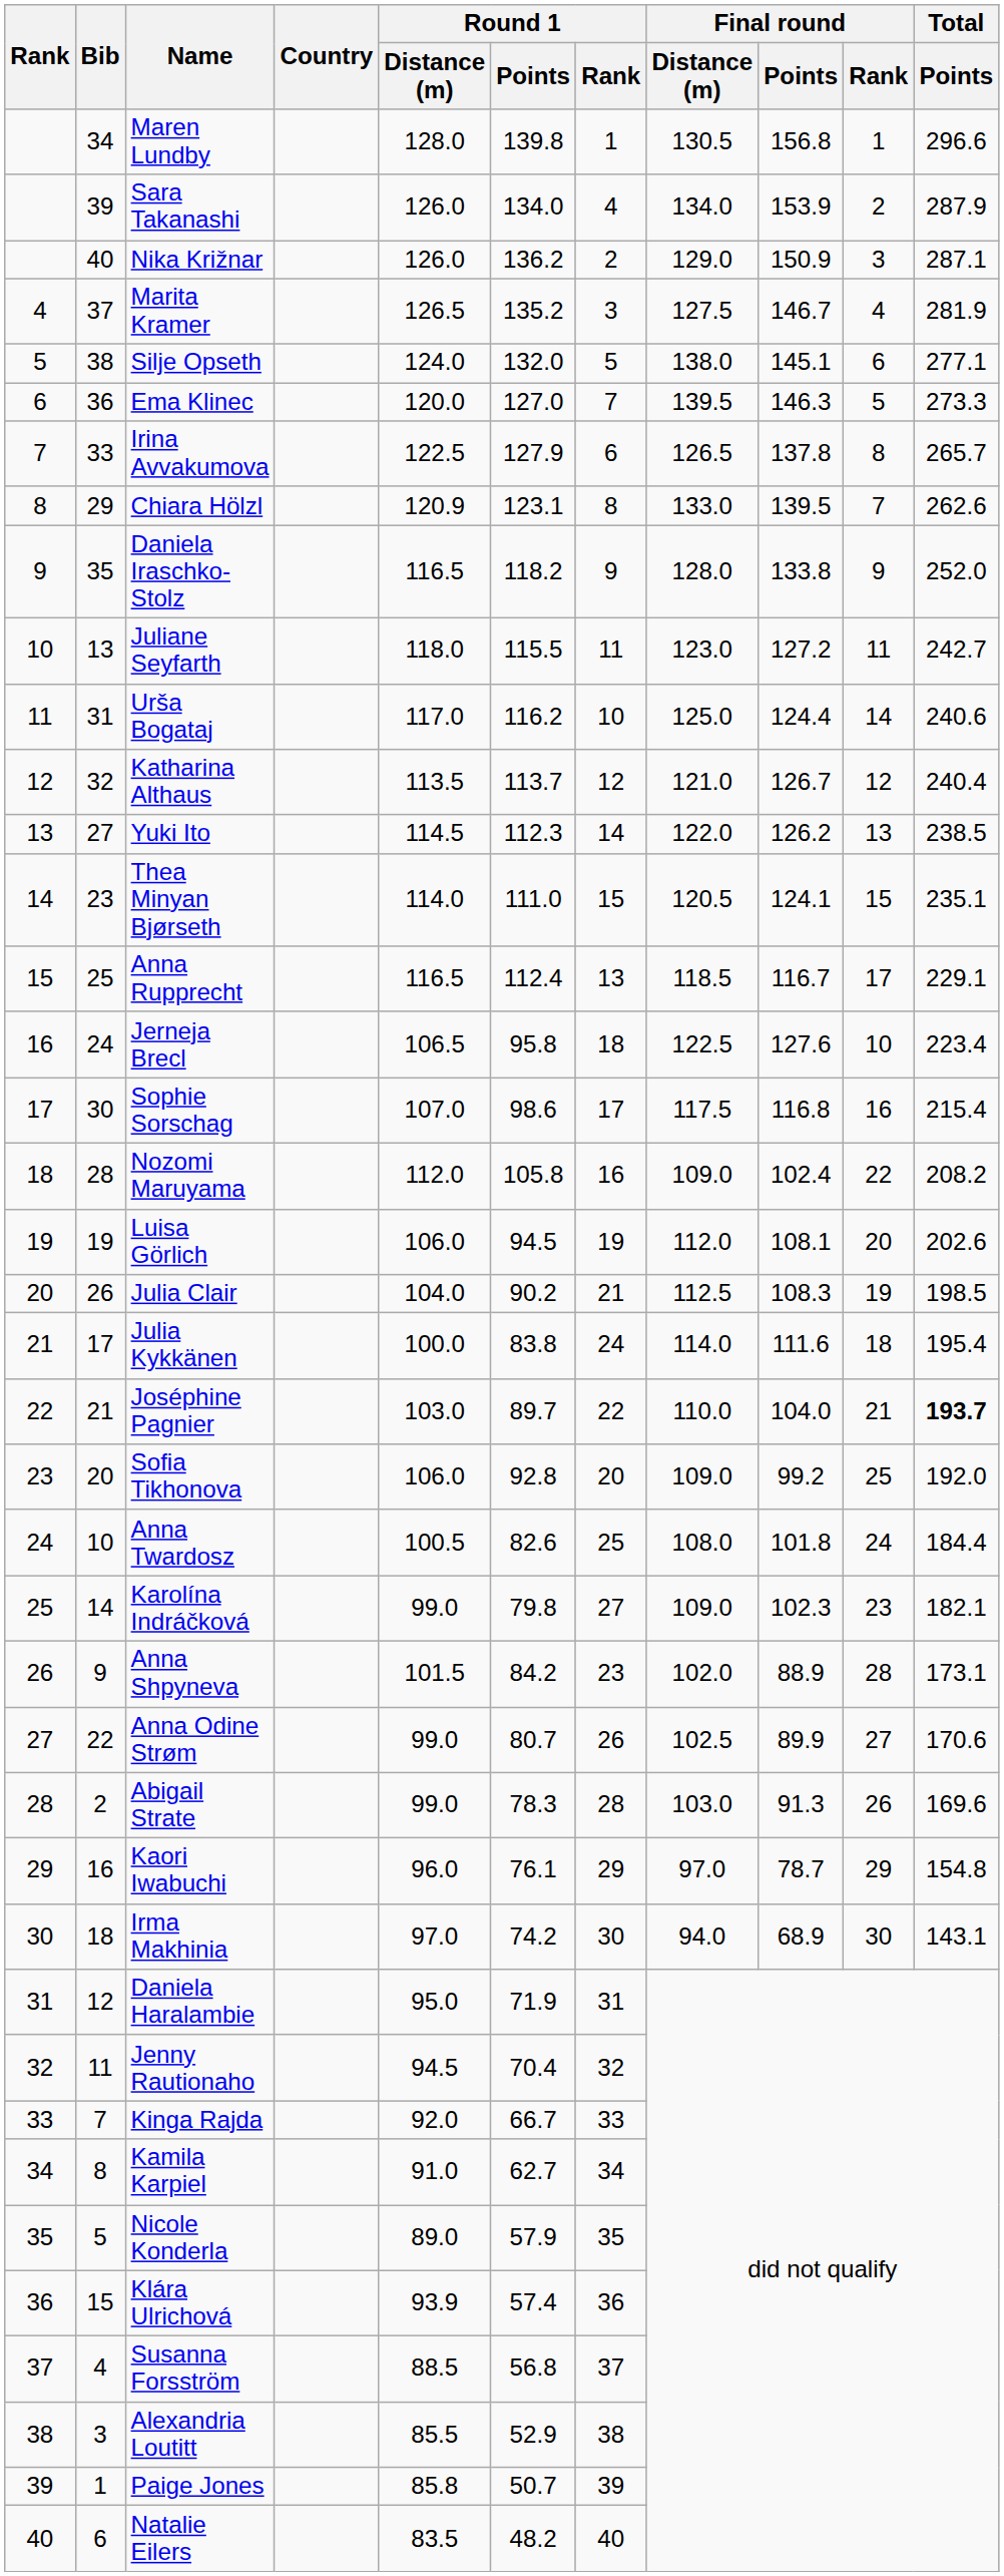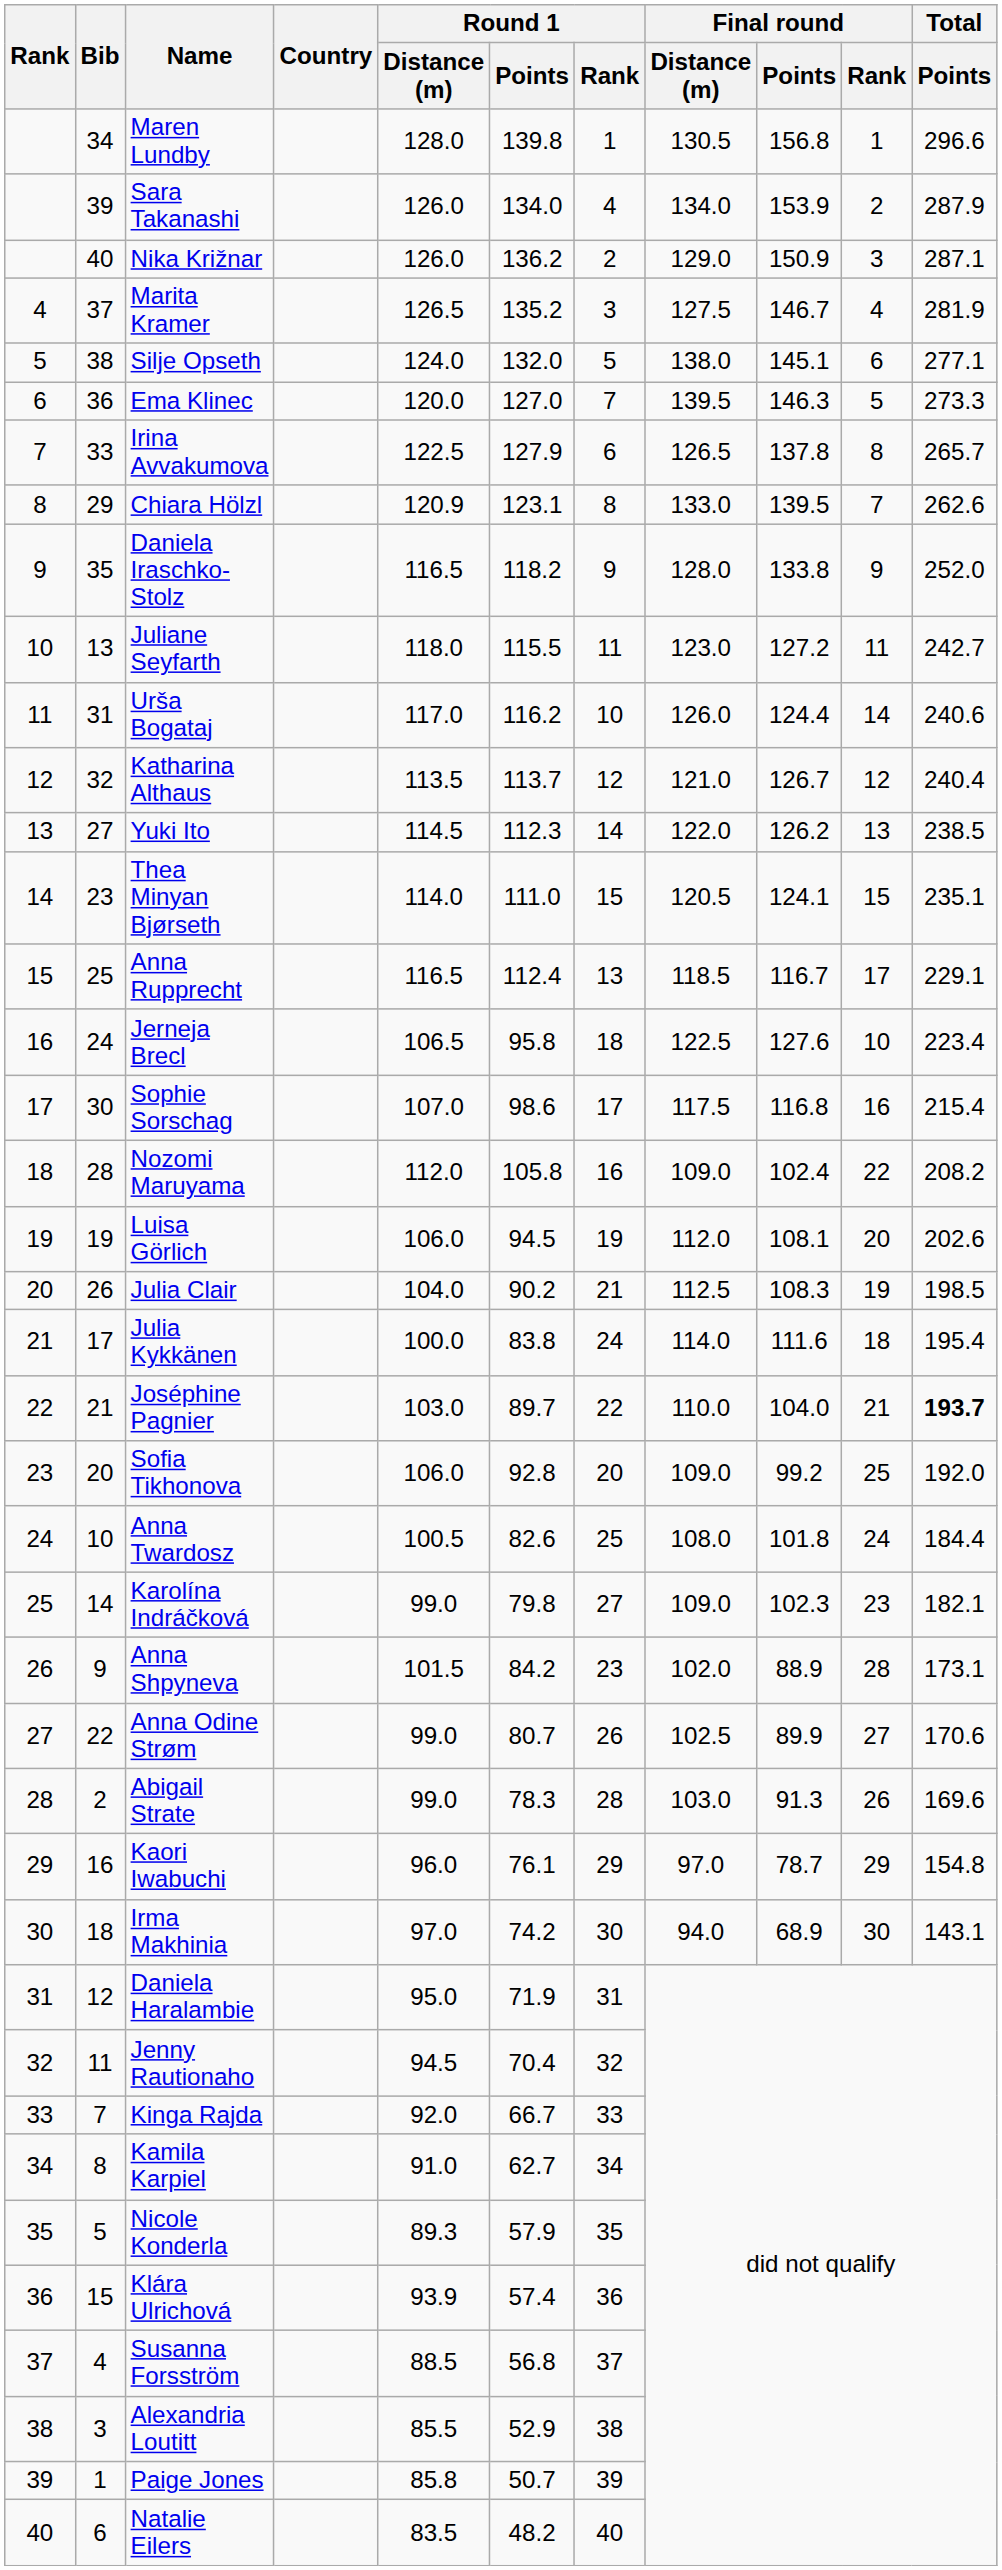 <table class="wikitable sortable" style="text-align:center">
 <tr>
 <th rowspan=2>Rank</th>
 <th rowspan=2>Bib</th>
 <th rowspan=2>Name</th>
 <th rowspan=2>Country</th>
 <th colspan=3>Round 1</th>
 <th colspan=3>Final round</th>
 <th>Total</th>
 </tr>
 <tr>
 <th>Distance (m)</th>
 <th>Points</th>
 <th>Rank</th>
 <th>Distance (m)</th>
 <th>Points</th>
 <th>Rank</th>
 <th>Points</th>
 </tr>
 <tr>
 <td></td>
 <td>34</td>
 <td align=left><a href='#'>Maren Lundby</a></td>
 <td align=left></td>
 <td>128.0</td>
 <td>139.8</td>
 <td>1</td>
 <td>130.5</td>
 <td>156.8</td>
 <td>1</td>
 <td>296.6</td>
 </tr>
 <tr>
 <td></td>
 <td>39</td>
 <td align=left><a href='#'>Sara Takanashi</a></td>
 <td align=left></td>
 <td>126.0</td>
 <td>134.0</td>
 <td>4</td>
 <td>134.0</td>
 <td>153.9</td>
 <td>2</td>
 <td>287.9</td>
 </tr>
 <tr>
 <td></td>
 <td>40</td>
 <td align=left><a href='#'>Nika Križnar</a></td>
 <td align=left></td>
 <td>126.0</td>
 <td>136.2</td>
 <td>2</td>
 <td>129.0</td>
 <td>150.9</td>
 <td>3</td>
 <td>287.1</td>
 </tr>
 <tr>
 <td>4</td>
 <td>37</td>
 <td align=left><a href='#'>Marita Kramer</a></td>
 <td align=left></td>
 <td>126.5</td>
 <td>135.2</td>
 <td>3</td>
 <td>127.5</td>
 <td>146.7</td>
 <td>4</td>
 <td>281.9</td>
 </tr>
 <tr>
 <td>5</td>
 <td>38</td>
 <td align=left><a href='#'>Silje Opseth</a></td>
 <td align=left></td>
 <td>124.0</td>
 <td>132.0</td>
 <td>5</td>
 <td>138.0</td>
 <td>145.1</td>
 <td>6</td>
 <td>277.1</td>
 </tr>
 <tr>
 <td>6</td>
 <td>36</td>
 <td align=left><a href='#'>Ema Klinec</a></td>
 <td align=left></td>
 <td>120.0</td>
 <td>127.0</td>
 <td>7</td>
 <td>139.5</td>
 <td>146.3</td>
 <td>5</td>
 <td>273.3</td>
 </tr>
 <tr>
 <td>7</td>
 <td>33</td>
 <td align=left><a href='#'>Irina Avvakumova</a></td>
 <td align=left></td>
 <td>122.5</td>
 <td>127.9</td>
 <td>6</td>
 <td>126.5</td>
 <td>137.8</td>
 <td>8</td>
 <td>265.7</td>
 </tr>
 <tr>
 <td>8</td>
 <td>29</td>
 <td align=left><a href='#'>Chiara Hölzl</a></td>
 <td align=left></td>
 <td>120.9</td>
 <td>123.1</td>
 <td>8</td>
 <td>133.0</td>
 <td>139.5</td>
 <td>7</td>
 <td>262.6</td>
 </tr>
 <tr>
 <td>9</td>
 <td>35</td>
 <td align=left><a href='#'>Daniela Iraschko-Stolz</a></td>
 <td align=left></td>
 <td>116.5</td>
 <td>118.2</td>
 <td>9</td>
 <td>128.0</td>
 <td>133.8</td>
 <td>9</td>
 <td>252.0</td>
 </tr>
 <tr>
 <td>10</td>
 <td>13</td>
 <td align=left><a href='#'>Juliane Seyfarth</a></td>
 <td align=left></td>
 <td>118.0</td>
 <td>115.5</td>
 <td>11</td>
 <td>123.0</td>
 <td>127.2</td>
 <td>11</td>
 <td>242.7</td>
 </tr>
 <tr>
 <td>11</td>
 <td>31</td>
 <td align=left><a href='#'>Urša Bogataj</a></td>
 <td align=left></td>
 <td>117.0</td>
 <td>116.2</td>
 <td>10</td>
-<td>125.0</td>
+<td>126.0</td>
 <td>124.4</td>
 <td>14</td>
 <td>240.6</td>
 </tr>
 <tr>
 <td>12</td>
 <td>32</td>
 <td align=left><a href='#'>Katharina Althaus</a></td>
 <td align=left></td>
 <td>113.5</td>
 <td>113.7</td>
 <td>12</td>
 <td>121.0</td>
 <td>126.7</td>
 <td>12</td>
 <td>240.4</td>
 </tr>
 <tr>
 <td>13</td>
 <td>27</td>
 <td align=left><a href='#'>Yuki Ito</a></td>
 <td align=left></td>
 <td>114.5</td>
 <td>112.3</td>
 <td>14</td>
 <td>122.0</td>
 <td>126.2</td>
 <td>13</td>
 <td>238.5</td>
 </tr>
 <tr>
 <td>14</td>
 <td>23</td>
 <td align=left><a href='#'>Thea Minyan Bjørseth</a></td>
 <td align=left></td>
 <td>114.0</td>
 <td>111.0</td>
 <td>15</td>
 <td>120.5</td>
 <td>124.1</td>
 <td>15</td>
 <td>235.1</td>
 </tr>
 <tr>
 <td>15</td>
 <td>25</td>
 <td align=left><a href='#'>Anna Rupprecht</a></td>
 <td align=left></td>
 <td>116.5</td>
 <td>112.4</td>
 <td>13</td>
 <td>118.5</td>
 <td>116.7</td>
 <td>17</td>
 <td>229.1</td>
 </tr>
 <tr>
 <td>16</td>
 <td>24</td>
 <td align=left><a href='#'>Jerneja Brecl</a></td>
 <td align=left></td>
 <td>106.5</td>
 <td>95.8</td>
 <td>18</td>
 <td>122.5</td>
 <td>127.6</td>
 <td>10</td>
 <td>223.4</td>
 </tr>
 <tr>
 <td>17</td>
 <td>30</td>
 <td align=left><a href='#'>Sophie Sorschag</a></td>
 <td align=left></td>
 <td>107.0</td>
 <td>98.6</td>
 <td>17</td>
 <td>117.5</td>
 <td>116.8</td>
 <td>16</td>
 <td>215.4</td>
 </tr>
 <tr>
 <td>18</td>
 <td>28</td>
 <td align=left><a href='#'>Nozomi Maruyama</a></td>
 <td align=left></td>
 <td>112.0</td>
 <td>105.8</td>
 <td>16</td>
 <td>109.0</td>
 <td>102.4</td>
 <td>22</td>
 <td>208.2</td>
 </tr>
 <tr>
 <td>19</td>
 <td>19</td>
 <td align=left><a href='#'>Luisa Görlich</a></td>
 <td align=left></td>
 <td>106.0</td>
 <td>94.5</td>
 <td>19</td>
 <td>112.0</td>
 <td>108.1</td>
 <td>20</td>
 <td>202.6</td>
 </tr>
 <tr>
 <td>20</td>
 <td>26</td>
 <td align=left><a href='#'>Julia Clair</a></td>
 <td align=left></td>
 <td>104.0</td>
 <td>90.2</td>
 <td>21</td>
 <td>112.5</td>
 <td>108.3</td>
 <td>19</td>
 <td>198.5</td>
 </tr>
 <tr>
 <td>21</td>
 <td>17</td>
 <td align=left><a href='#'>Julia Kykkänen</a></td>
 <td align=left></td>
 <td>100.0</td>
 <td>83.8</td>
 <td>24</td>
 <td>114.0</td>
 <td>111.6</td>
 <td>18</td>
 <td>195.4</td>
 </tr>
 <tr>
 <td>22</td>
 <td>21</td>
 <td align=left><a href='#'>Joséphine Pagnier</a></td>
 <td align=left></td>
 <td>103.0</td>
 <td>89.7</td>
 <td>22</td>
 <td>110.0</td>
 <td>104.0</td>
 <td>21</td>
 <td><strong>193.7</strong></td>
 </tr>
 <tr>
 <td>23</td>
 <td>20</td>
 <td align=left><a href='#'>Sofia Tikhonova</a></td>
 <td align=left></td>
 <td>106.0</td>
 <td>92.8</td>
 <td>20</td>
 <td>109.0</td>
 <td>99.2</td>
 <td>25</td>
 <td>192.0</td>
 </tr>
 <tr>
 <td>24</td>
 <td>10</td>
 <td align=left><a href='#'>Anna Twardosz</a></td>
 <td align=left></td>
 <td>100.5</td>
 <td>82.6</td>
 <td>25</td>
 <td>108.0</td>
 <td>101.8</td>
 <td>24</td>
 <td>184.4</td>
 </tr>
 <tr>
 <td>25</td>
 <td>14</td>
 <td align=left><a href='#'>Karolína Indráčková</a></td>
 <td align=left></td>
 <td>99.0</td>
 <td>79.8</td>
 <td>27</td>
 <td>109.0</td>
 <td>102.3</td>
 <td>23</td>
 <td>182.1</td>
 </tr>
 <tr>
 <td>26</td>
 <td>9</td>
 <td align=left><a href='#'>Anna Shpyneva</a></td>
 <td align=left></td>
 <td>101.5</td>
 <td>84.2</td>
 <td>23</td>
 <td>102.0</td>
 <td>88.9</td>
 <td>28</td>
 <td>173.1</td>
 </tr>
 <tr>
 <td>27</td>
 <td>22</td>
 <td align=left><a href='#'>Anna Odine Strøm</a></td>
 <td align=left></td>
 <td>99.0</td>
 <td>80.7</td>
 <td>26</td>
 <td>102.5</td>
 <td>89.9</td>
 <td>27</td>
 <td>170.6</td>
 </tr>
 <tr>
 <td>28</td>
 <td>2</td>
 <td align=left><a href='#'>Abigail Strate</a></td>
 <td align=left></td>
 <td>99.0</td>
 <td>78.3</td>
 <td>28</td>
 <td>103.0</td>
 <td>91.3</td>
 <td>26</td>
 <td>169.6</td>
 </tr>
 <tr>
 <td>29</td>
 <td>16</td>
 <td align=left><a href='#'>Kaori Iwabuchi</a></td>
 <td align=left></td>
 <td>96.0</td>
 <td>76.1</td>
 <td>29</td>
 <td>97.0</td>
 <td>78.7</td>
 <td>29</td>
 <td>154.8</td>
 </tr>
 <tr>
 <td>30</td>
 <td>18</td>
 <td align=left><a href='#'>Irma Makhinia</a></td>
 <td align=left></td>
 <td>97.0</td>
 <td>74.2</td>
 <td>30</td>
 <td>94.0</td>
 <td>68.9</td>
 <td>30</td>
 <td>143.1</td>
 </tr>
 <tr>
 <td>31</td>
 <td>12</td>
 <td align=left><a href='#'>Daniela Haralambie</a></td>
 <td align=left></td>
 <td>95.0</td>
 <td>71.9</td>
 <td>31</td>
 <td colspan=4 rowspan=10>did not qualify</td>
 </tr>
 <tr>
 <td>32</td>
 <td>11</td>
 <td align=left><a href='#'>Jenny Rautionaho</a></td>
 <td align=left></td>
 <td>94.5</td>
 <td>70.4</td>
 <td>32</td>
 </tr>
 <tr>
 <td>33</td>
 <td>7</td>
 <td align=left><a href='#'>Kinga Rajda</a></td>
 <td align=left></td>
 <td>92.0</td>
 <td>66.7</td>
 <td>33</td>
 </tr>
 <tr>
 <td>34</td>
 <td>8</td>
 <td align=left><a href='#'>Kamila Karpiel</a></td>
 <td align=left></td>
 <td>91.0</td>
 <td>62.7</td>
 <td>34</td>
 </tr>
 <tr>
 <td>35</td>
 <td>5</td>
 <td align=left><a href='#'>Nicole Konderla</a></td>
 <td align=left></td>
-<td>89.0</td>
+<td>89.3</td>
 <td>57.9</td>
 <td>35</td>
 </tr>
 <tr>
 <td>36</td>
 <td>15</td>
 <td align=left><a href='#'>Klára Ulrichová</a></td>
 <td align=left></td>
 <td>93.9</td>
 <td>57.4</td>
 <td>36</td>
 </tr>
 <tr>
 <td>37</td>
 <td>4</td>
 <td align=left><a href='#'>Susanna Forsström</a></td>
 <td align=left></td>
 <td>88.5</td>
 <td>56.8</td>
 <td>37</td>
 </tr>
 <tr>
 <td>38</td>
 <td>3</td>
 <td align=left><a href='#'>Alexandria Loutitt</a></td>
 <td align=left></td>
 <td>85.5</td>
 <td>52.9</td>
 <td>38</td>
 </tr>
 <tr>
 <td>39</td>
 <td>1</td>
 <td align=left><a href='#'>Paige Jones</a></td>
 <td align=left></td>
 <td>85.8</td>
 <td>50.7</td>
 <td>39</td>
 </tr>
 <tr>
 <td>40</td>
 <td>6</td>
 <td align=left><a href='#'>Natalie Eilers</a></td>
 <td align=left></td>
 <td>83.5</td>
 <td>48.2</td>
 <td>40</td>
 </tr>
 </table>
